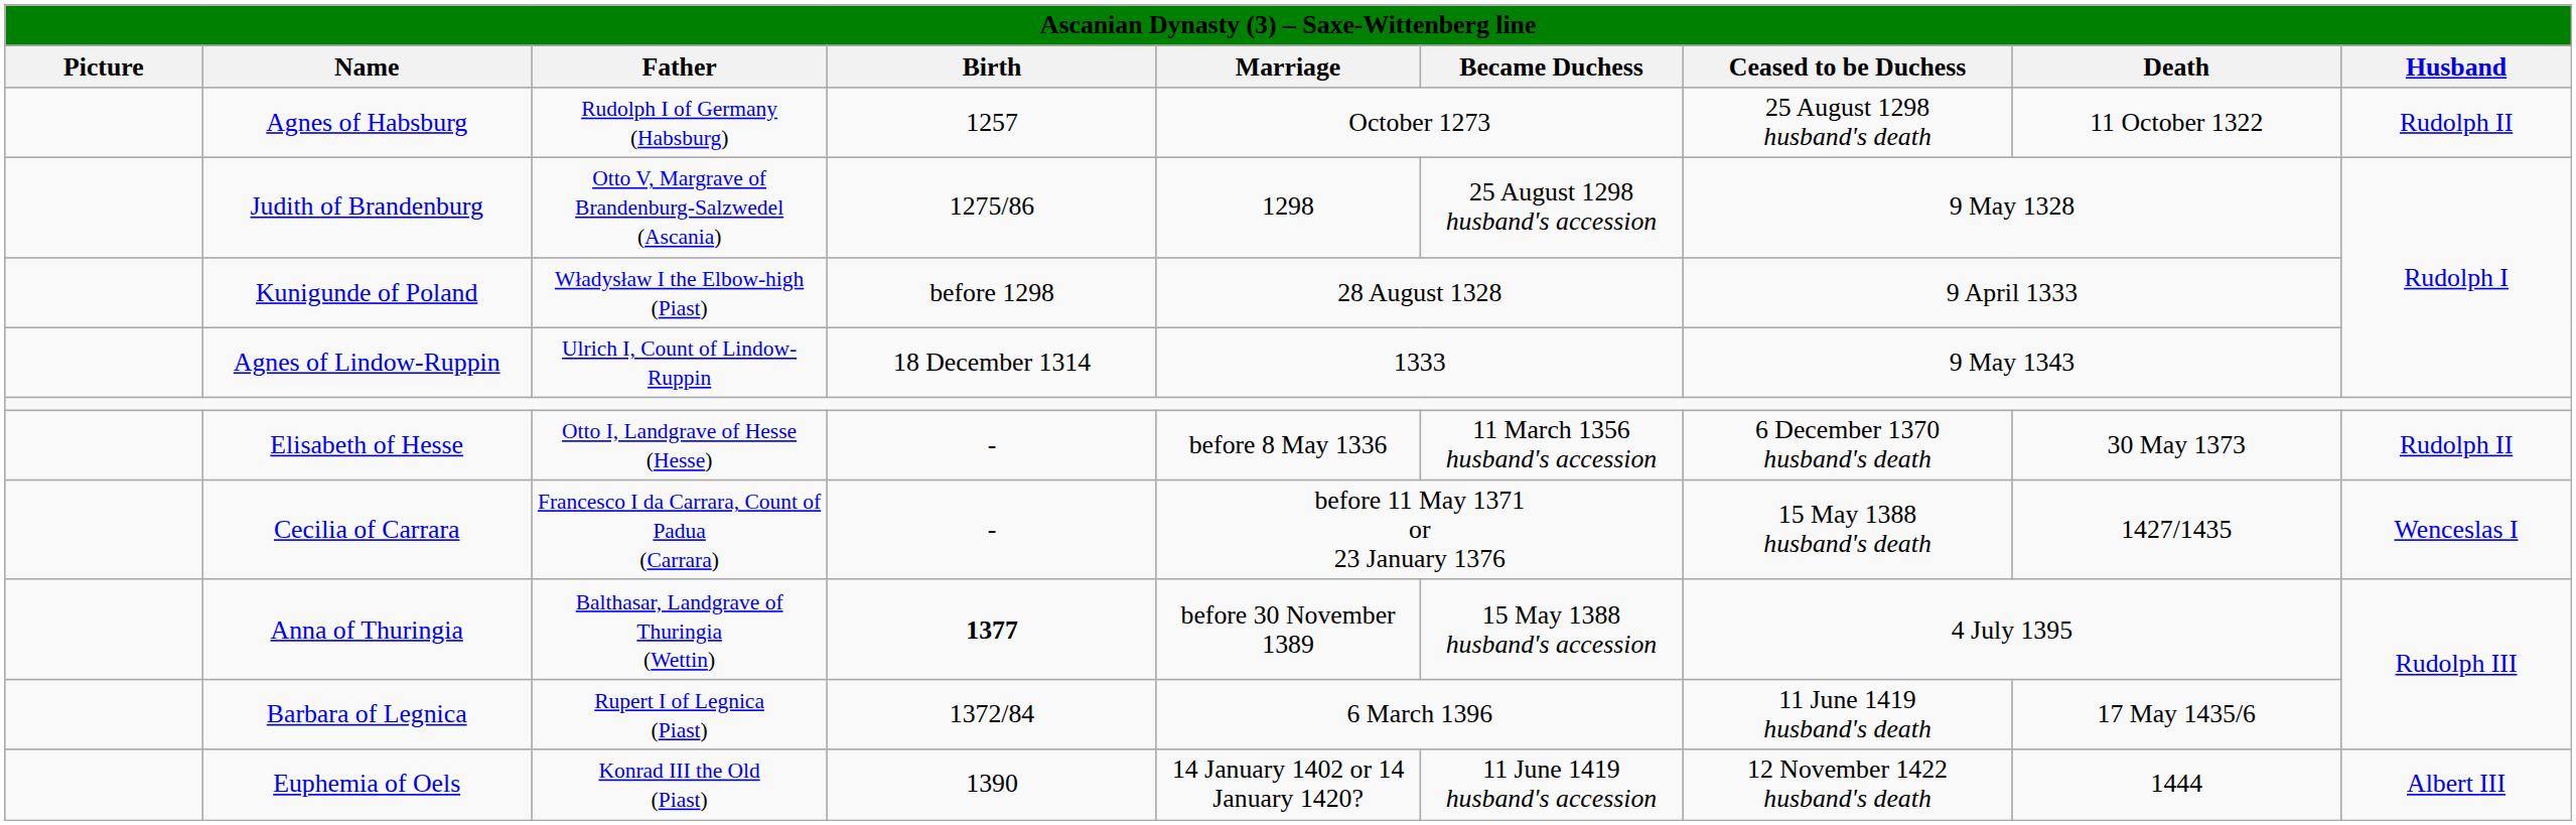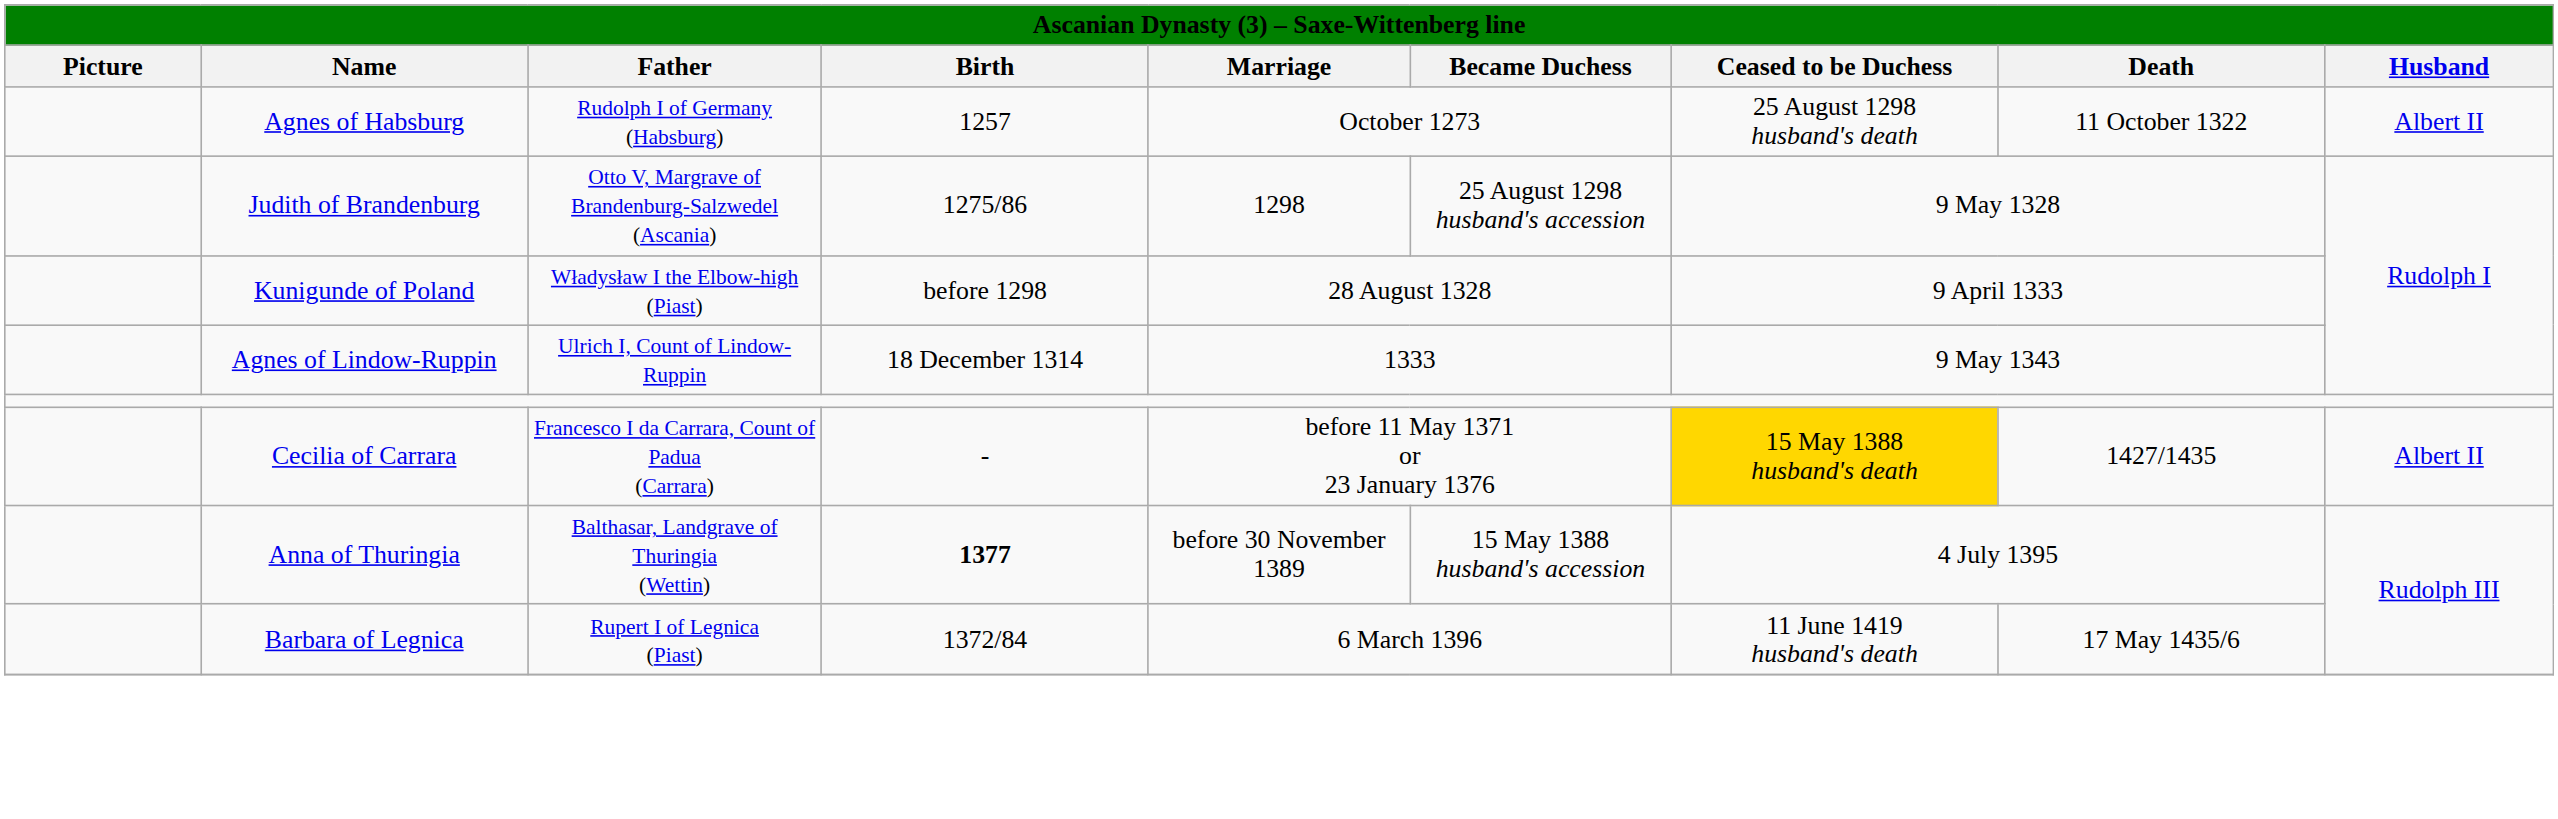 <table width=100% class="wikitable">
 <tr>
 <td colspan="9" bgcolor=green align=center><strong><span>Ascanian Dynasty (3) – Saxe-Wittenberg line</span></strong></td>
 </tr>
 <tr>
 <th width = "6%">Picture</th>
 <th width = "10%">Name</th>
 <th width = "9%">Father</th>
 <th width = "10%">Birth</th>
 <th width = "8%">Marriage</th>
 <th width = "8%">Became Duchess</th>
 <th width = "10%">Ceased to be Duchess</th>
 <th width = "10%">Death</th>
 <th width = "7%"><a href='#'>Husband</a></th>
 </tr>
 <tr>
 <td align="center"></td>
 <td align="center"><a href='#'>Agnes of Habsburg</a></td>
 <td align="center"><small><a href='#'>Rudolph I of Germany</a><br>(<a href='#'>Habsburg</a>)</small></td>
 <td align="center">1257</td>
 <td align="center" colspan="2">October 1273</td>
 <td align="center">25 August 1298<br><em>husband's death</em></td>
 <td align="center">11 October 1322</td>
-<td align="center"><a href='#'>Rudolph II</a></td>
+<td align="center"><a href='#'>Albert II</a></td>
 </tr>
 <tr>
 <td align="center"></td>
 <td align="center"><a href='#'>Judith of Brandenburg</a></td>
 <td align="center"><small><a href='#'>Otto V, Margrave of Brandenburg-Salzwedel</a><br>(<a href='#'>Ascania</a>)</small></td>
 <td align="center">1275/86</td>
 <td align="center">1298</td>
 <td align="center">25 August 1298<br><em>husband's accession</em></td>
 <td align="center" colspan="2">9 May 1328</td>
 <td align="center" rowspan="3"><a href='#'>Rudolph I</a></td>
 </tr>
 <tr>
 <td align="center"></td>
 <td align="center"><a href='#'>Kunigunde of Poland</a></td>
 <td align="center"><small><a href='#'>Władysław I the Elbow-high</a><br>(<a href='#'>Piast</a>)</small></td>
 <td align="center">before 1298</td>
 <td align="center" colspan="2">28 August 1328</td>
 <td align="center" colspan="2">9 April 1333</td>
 </tr>
 <tr>
 <td align="center"></td>
 <td align="center"><a href='#'>Agnes of Lindow-Ruppin</a></td>
 <td align="center"><small><a href='#'>Ulrich I, Count of Lindow-Ruppin</a></small></td>
 <td align="center">18 December 1314</td>
 <td align="center" colspan="2">1333</td>
 <td align="center" colspan="2">9 May 1343</td>
 </tr>
 <tr>
 <td align="center" colspan="9"></td>
 </tr>
 <tr>
 <td align="center"></td>
-<td align="center"><a href='#'>Elisabeth of Hesse</a></td>
-<td align="center"><small><a href='#'>Otto I, Landgrave of Hesse</a><br>(<a href='#'>Hesse</a>)</small></td>
-<td align="center">-</td>
-<td align="center">before 8 May 1336</td>
-<td align="center">11 March 1356<br><em>husband's accession</em></td>
-<td align="center">6 December 1370<br><em>husband's death</em></td>
-<td align="center">30 May 1373</td>
-<td align="center"><a href='#'>Rudolph II</a></td>
-</tr>
-<tr>
-<td align="center"></td>
 <td align="center"><a href='#'>Cecilia of Carrara</a></td>
 <td align="center"><small><a href='#'>Francesco I da Carrara, Count of Padua</a><br>(<a href='#'>Carrara</a>)</small></td>
 <td align="center">-</td>
 <td align="center" colspan="2">before 11 May 1371 <br>or<br> 23 January 1376</td>
-<td align="center">15 May 1388<br><em>husband's death</em></td>
+<td align="center" style="background: gold;">15 May 1388<br><em>husband's death</em></td>
 <td align="center">1427/1435</td>
-<td align="center"><a href='#'>Wenceslas I</a></td>
+<td align="center"><a href='#'>Albert II</a></td>
 </tr>
 <tr>
 <td align="center"></td>
 <td align="center"><a href='#'>Anna of Thuringia</a></td>
 <td align="center"><small><a href='#'>Balthasar, Landgrave of Thuringia</a><br>(<a href='#'>Wettin</a>)</small></td>
 <td align="center"><strong>1377</strong></td>
 <td align="center">before 30 November 1389</td>
 <td align="center">15 May 1388<br><em>husband's accession</em></td>
 <td align="center" colspan="2">4 July 1395</td>
 <td align="center" rowspan="2"><a href='#'>Rudolph III</a></td>
 </tr>
 <tr>
 <td align="center"></td>
 <td align="center"><a href='#'>Barbara of Legnica</a></td>
 <td align="center"><small><a href='#'>Rupert I of Legnica</a><br>(<a href='#'>Piast</a>)</small></td>
 <td align="center">1372/84</td>
 <td align="center" colspan="2">6 March 1396</td>
 <td align="center">11 June 1419<br><em>husband's death</em></td>
 <td align="center">17 May 1435/6</td>
 </tr>
 <tr>
-<td align="center"></td>
-<td align="center"><a href='#'>Euphemia of Oels</a></td>
-<td align="center"><small><a href='#'>Konrad III the Old</a><br>(<a href='#'>Piast</a>)</small></td>
-<td align="center">1390</td>
-<td align="center">14 January 1402 or 14 January 1420?</td>
-<td align="center">11 June 1419<br><em>husband's accession</em></td>
-<td align="center">12 November 1422<br><em>husband's death</em></td>
-<td align="center">1444</td>
-<td align="center"><a href='#'>Albert III</a></td>
-</tr>
-<tr>
 </tr>
 </table>
